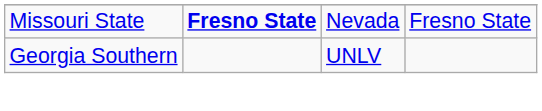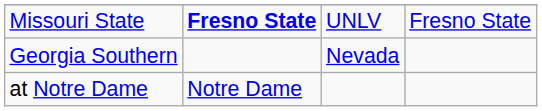 <table class="wikitable">
 <tr>
 </tr>
 <tr>
 <td><a href='#'>Missouri State</a></td>
 <td><strong><a href='#'>Fresno State</a></strong></td>
-<td><a href='#'>Nevada</a></td>
+<td><a href='#'>UNLV</a></td>
 <td><a href='#'>Fresno State</a></td>
 </tr>
 <tr>
 <td><a href='#'>Georgia Southern</a></td>
 <td></td>
-<td><a href='#'>UNLV</a></td>
+<td><a href='#'>Nevada</a></td>
+<td></td>
+</tr>
+<tr>
+<td>at <a href='#'>Notre Dame</a></td>
+<td><a href='#'>Notre Dame</a></td>
+<td></td>
 <td></td>
 </tr>
 </table>
